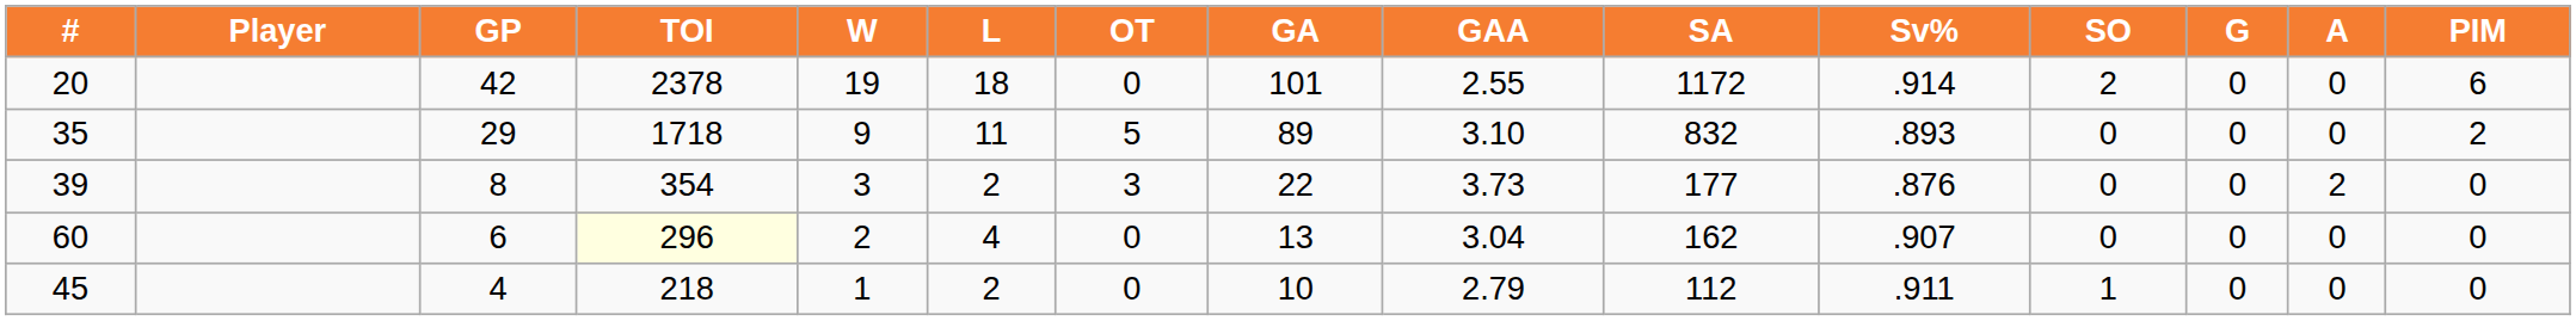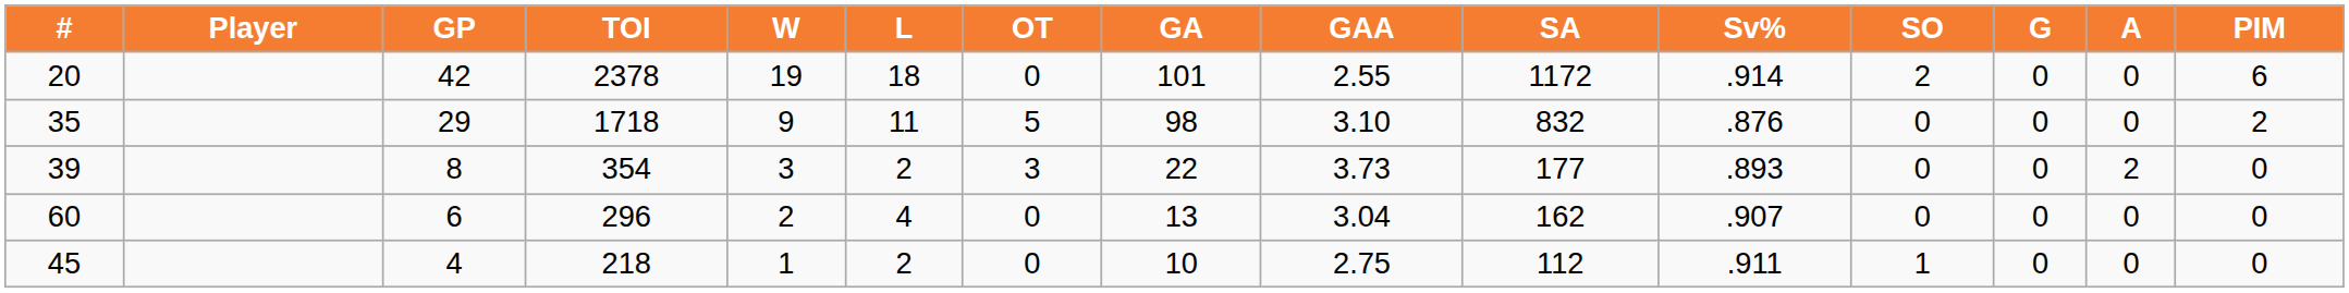 <table class="wikitable sortable" style="width:100%;">
 <tr style="text-align:center; background:#ddd;">
 <th style="background:#F57D31; color:#FFFFFF;">#</th>
 <th style="background:#F57D31; color:#FFFFFF;">Player</th>
 <th style="background:#F57D31; color:#FFFFFF;">GP</th>
 <th style="background:#F57D31; color:#FFFFFF;">TOI</th>
 <th style="background:#F57D31; color:#FFFFFF;">W</th>
 <th style="background:#F57D31; color:#FFFFFF;">L</th>
 <th style="background:#F57D31; color:#FFFFFF;">OT</th>
 <th style="background:#F57D31; color:#FFFFFF;">GA</th>
 <th style="background:#F57D31; color:#FFFFFF;">GAA</th>
 <th style="background:#F57D31; color:#FFFFFF;">SA</th>
 <th style="background:#F57D31; color:#FFFFFF;">Sv%</th>
 <th style="background:#F57D31; color:#FFFFFF;">SO</th>
 <th style="background:#F57D31; color:#FFFFFF;">G</th>
 <th style="background:#F57D31; color:#FFFFFF;">A</th>
 <th style="background:#F57D31; color:#FFFFFF;">PIM</th>
 </tr>
 <tr align=center>
 <td>20</td>
 <td></td>
 <td>42</td>
 <td>2378</td>
 <td>19</td>
 <td>18</td>
 <td>0</td>
 <td>101</td>
 <td>2.55</td>
 <td>1172</td>
 <td>.914</td>
 <td>2</td>
 <td>0</td>
 <td>0</td>
 <td>6</td>
 </tr>
 <tr align=center>
 <td>35</td>
 <td></td>
 <td>29</td>
 <td>1718</td>
 <td>9</td>
 <td>11</td>
 <td>5</td>
-<td>89</td>
+<td>98</td>
 <td>3.10</td>
 <td>832</td>
-<td>.893</td>
+<td>.876</td>
 <td>0</td>
 <td>0</td>
 <td>0</td>
 <td>2</td>
 </tr>
 <tr align=center>
 <td>39</td>
 <td></td>
 <td>8</td>
 <td>354</td>
 <td>3</td>
 <td>2</td>
 <td>3</td>
 <td>22</td>
 <td>3.73</td>
 <td>177</td>
-<td>.876</td>
+<td>.893</td>
 <td>0</td>
 <td>0</td>
 <td>2</td>
 <td>0</td>
 </tr>
 <tr align=center>
 <td>60</td>
 <td></td>
 <td>6</td>
-<td style="background: lightyellow;">296</td>
+<td>296</td>
 <td>2</td>
 <td>4</td>
 <td>0</td>
 <td>13</td>
 <td>3.04</td>
 <td>162</td>
 <td>.907</td>
 <td>0</td>
 <td>0</td>
 <td>0</td>
 <td>0</td>
 </tr>
 <tr align=center>
 <td>45</td>
 <td></td>
 <td>4</td>
 <td>218</td>
 <td>1</td>
 <td>2</td>
 <td>0</td>
 <td>10</td>
-<td>2.79</td>
+<td>2.75</td>
 <td>112</td>
 <td>.911</td>
 <td>1</td>
 <td>0</td>
 <td>0</td>
 <td>0</td>
 </tr>
 </table>
